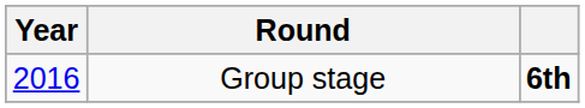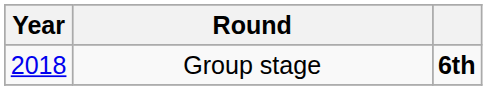 <table class="wikitable" style="text-align: center; font-size:90%">
 <tr>
 <th>Year</th>
 <th style="width:200px">Round</th>
 <th></th>
 </tr>
 <tr>
-<td><a href='#'>2016</a></td>
+<td><a href='#'>2018</a></td>
 <td>Group stage</td>
 <td><strong>6th</strong></td>
 </tr>
 </table>
